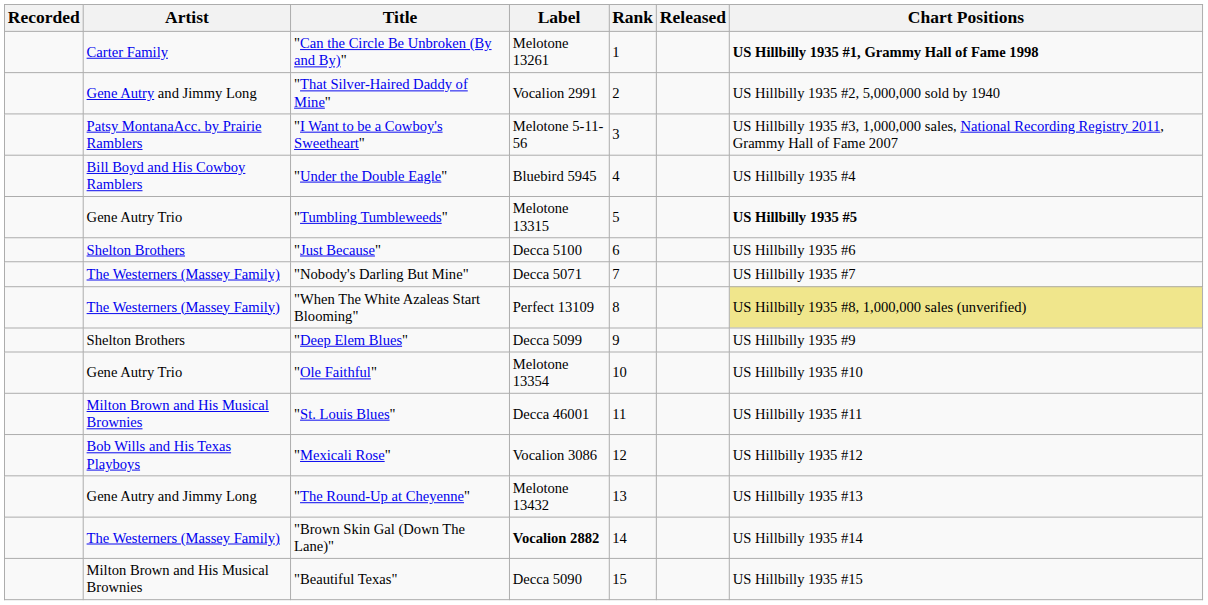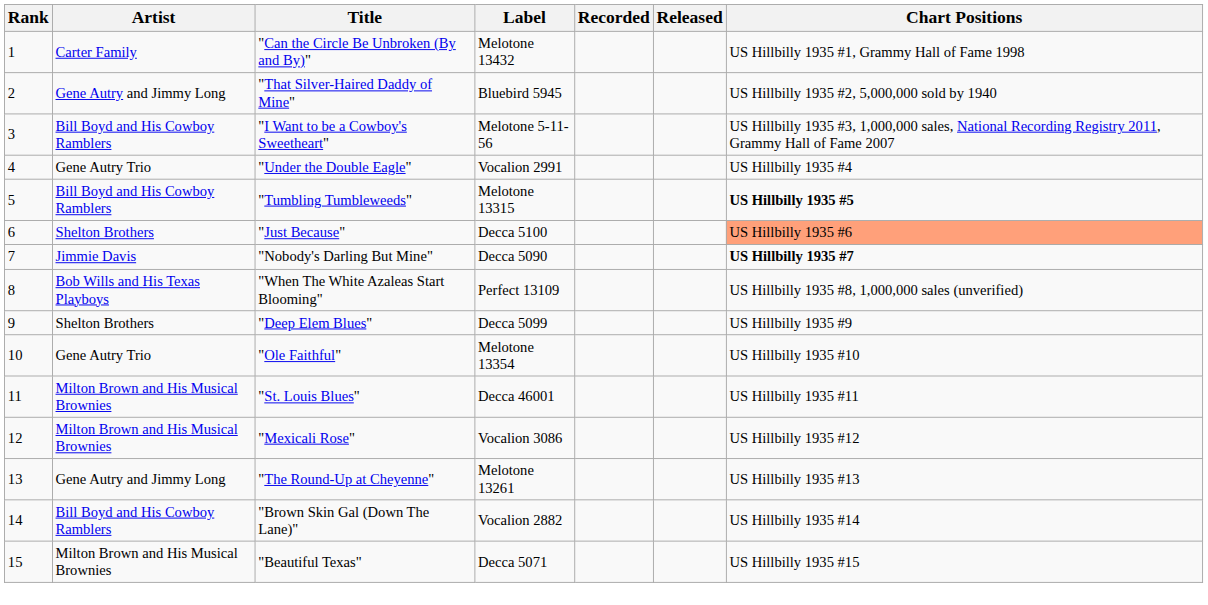 <table class="wikitable" style="font-size:95%">
 <tr>
-<th><big>Recorded</big></th>
+<th><big>Rank</big></th>
 <th><big>Artist</big></th>
 <th><big>Title</big></th>
 <th><big>Label</big></th>
-<th><big>Rank</big></th>
+<th><big>Recorded</big></th>
 <th><big>Released</big></th>
 <th><big>Chart Positions</big></th>
 </tr>
 <tr>
-<td></td>
+<td>1</td>
 <td><a href='#'>Carter Family</a></td>
 <td>"<a href='#'>Can the Circle Be Unbroken (By and By)</a>"</td>
-<td>Melotone 13261</td>
-<td>1</td>
+<td>Melotone 13432</td>
 <td></td>
-<td><strong>US Hillbilly 1935 #1, Grammy Hall of Fame 1998</strong></td>
+<td></td>
+<td>US Hillbilly 1935 #1, Grammy Hall of Fame 1998</td>
 </tr>
 <tr>
-<td></td>
+<td>2</td>
 <td><a href='#'>Gene Autry</a> and Jimmy Long</td>
 <td>"<a href='#'>That Silver-Haired Daddy of Mine</a>"</td>
-<td>Vocalion 2991</td>
-<td>2</td>
+<td>Bluebird 5945</td>
+<td></td>
 <td></td>
 <td>US Hillbilly 1935 #2, 5,000,000 sold by 1940</td>
 </tr>
 <tr>
-<td></td>
-<td><a href='#'>Patsy Montana</a><a href='#'>Acc. by Prairie Ramblers</a></td>
+<td>3</td>
+<td><a href='#'>Bill Boyd and His Cowboy Ramblers</a></td>
 <td>"<a href='#'>I Want to be a Cowboy's Sweetheart</a>"</td>
 <td>Melotone 5-11-56</td>
-<td>3</td>
+<td></td>
 <td></td>
 <td>US Hillbilly 1935 #3, 1,000,000 sales, <a href='#'>National Recording Registry 2011</a>, Grammy Hall of Fame 2007</td>
 </tr>
 <tr>
+<td>4</td>
+<td>Gene Autry Trio</td>
+<td>"<a href='#'>Under the Double Eagle</a>"</td>
+<td>Vocalion 2991</td>
 <td></td>
-<td><a href='#'>Bill Boyd and His Cowboy Ramblers</a></td>
-<td>"<a href='#'>Under the Double Eagle</a>"</td>
-<td>Bluebird 5945</td>
-<td>4</td>
 <td></td>
 <td>US Hillbilly 1935 #4</td>
 </tr>
 <tr>
-<td></td>
-<td>Gene Autry Trio</td>
+<td>5</td>
+<td><a href='#'>Bill Boyd and His Cowboy Ramblers</a></td>
 <td>"<a href='#'>Tumbling Tumbleweeds</a>"</td>
 <td>Melotone 13315</td>
-<td>5</td>
+<td></td>
 <td></td>
 <td><strong>US Hillbilly 1935 #5</strong></td>
 </tr>
 <tr>
-<td></td>
+<td>6</td>
 <td><a href='#'>Shelton Brothers</a></td>
 <td>"<a href='#'>Just Because</a>"</td>
 <td>Decca 5100</td>
-<td>6</td>
 <td></td>
-<td>US Hillbilly 1935 #6</td>
+<td></td>
+<td style="background: lightsalmon;">US Hillbilly 1935 #6</td>
 </tr>
 <tr>
+<td>7</td>
+<td><a href='#'>Jimmie Davis</a></td>
+<td>"Nobody's Darling But Mine"</td>
+<td>Decca 5090</td>
 <td></td>
-<td><a href='#'>The Westerners (Massey Family)</a></td>
-<td>"Nobody's Darling But Mine"</td>
-<td>Decca 5071</td>
-<td>7</td>
 <td></td>
-<td>US Hillbilly 1935 #7</td>
+<td><strong>US Hillbilly 1935 #7</strong></td>
 </tr>
 <tr>
-<td></td>
-<td><a href='#'>The Westerners (Massey Family)</a></td>
+<td>8</td>
+<td><a href='#'>Bob Wills and His Texas Playboys</a></td>
 <td>"When The White Azaleas Start Blooming"</td>
 <td>Perfect 13109</td>
-<td>8</td>
 <td></td>
-<td style="background: khaki;">US Hillbilly 1935 #8, 1,000,000 sales (unverified)</td>
+<td></td>
+<td>US Hillbilly 1935 #8, 1,000,000 sales (unverified)</td>
 </tr>
 <tr>
-<td></td>
+<td>9</td>
 <td>Shelton Brothers</td>
 <td>"<a href='#'>Deep Elem Blues</a>"</td>
 <td>Decca 5099</td>
-<td>9</td>
+<td></td>
 <td></td>
 <td>US Hillbilly 1935 #9</td>
 </tr>
 <tr>
-<td></td>
+<td>10</td>
 <td>Gene Autry Trio</td>
 <td>"<a href='#'>Ole Faithful</a>"</td>
 <td>Melotone 13354</td>
-<td>10</td>
+<td></td>
 <td></td>
 <td>US Hillbilly 1935 #10</td>
 </tr>
 <tr>
-<td></td>
+<td>11</td>
 <td><a href='#'>Milton Brown and His Musical Brownies</a></td>
 <td>"<a href='#'>St. Louis Blues</a>"</td>
 <td>Decca 46001</td>
-<td>11</td>
+<td></td>
 <td></td>
 <td>US Hillbilly 1935 #11</td>
 </tr>
 <tr>
-<td></td>
-<td><a href='#'>Bob Wills and His Texas Playboys</a></td>
+<td>12</td>
+<td><a href='#'>Milton Brown and His Musical Brownies</a></td>
 <td>"<a href='#'>Mexicali Rose</a>"</td>
 <td>Vocalion 3086</td>
-<td>12</td>
+<td></td>
 <td></td>
 <td>US Hillbilly 1935 #12</td>
 </tr>
 <tr>
-<td></td>
+<td>13</td>
 <td>Gene Autry and Jimmy Long</td>
 <td>"<a href='#'>The Round-Up at Cheyenne</a>"</td>
-<td>Melotone 13432</td>
-<td>13</td>
+<td>Melotone 13261</td>
+<td></td>
 <td></td>
 <td>US Hillbilly 1935 #13</td>
 </tr>
 <tr>
+<td>14</td>
+<td><a href='#'>Bill Boyd and His Cowboy Ramblers</a></td>
+<td>"Brown Skin Gal (Down The Lane)"</td>
+<td>Vocalion 2882</td>
 <td></td>
-<td><a href='#'>The Westerners (Massey Family)</a></td>
-<td>"Brown Skin Gal (Down The Lane)"</td>
-<td><strong>Vocalion 2882</strong></td>
-<td>14</td>
 <td></td>
 <td>US Hillbilly 1935 #14</td>
 </tr>
 <tr>
-<td></td>
+<td>15</td>
 <td>Milton Brown and His Musical Brownies</td>
 <td>"Beautiful Texas"</td>
-<td>Decca 5090</td>
-<td>15</td>
+<td>Decca 5071</td>
+<td></td>
 <td></td>
 <td>US Hillbilly 1935 #15</td>
 </tr>
 </table>
